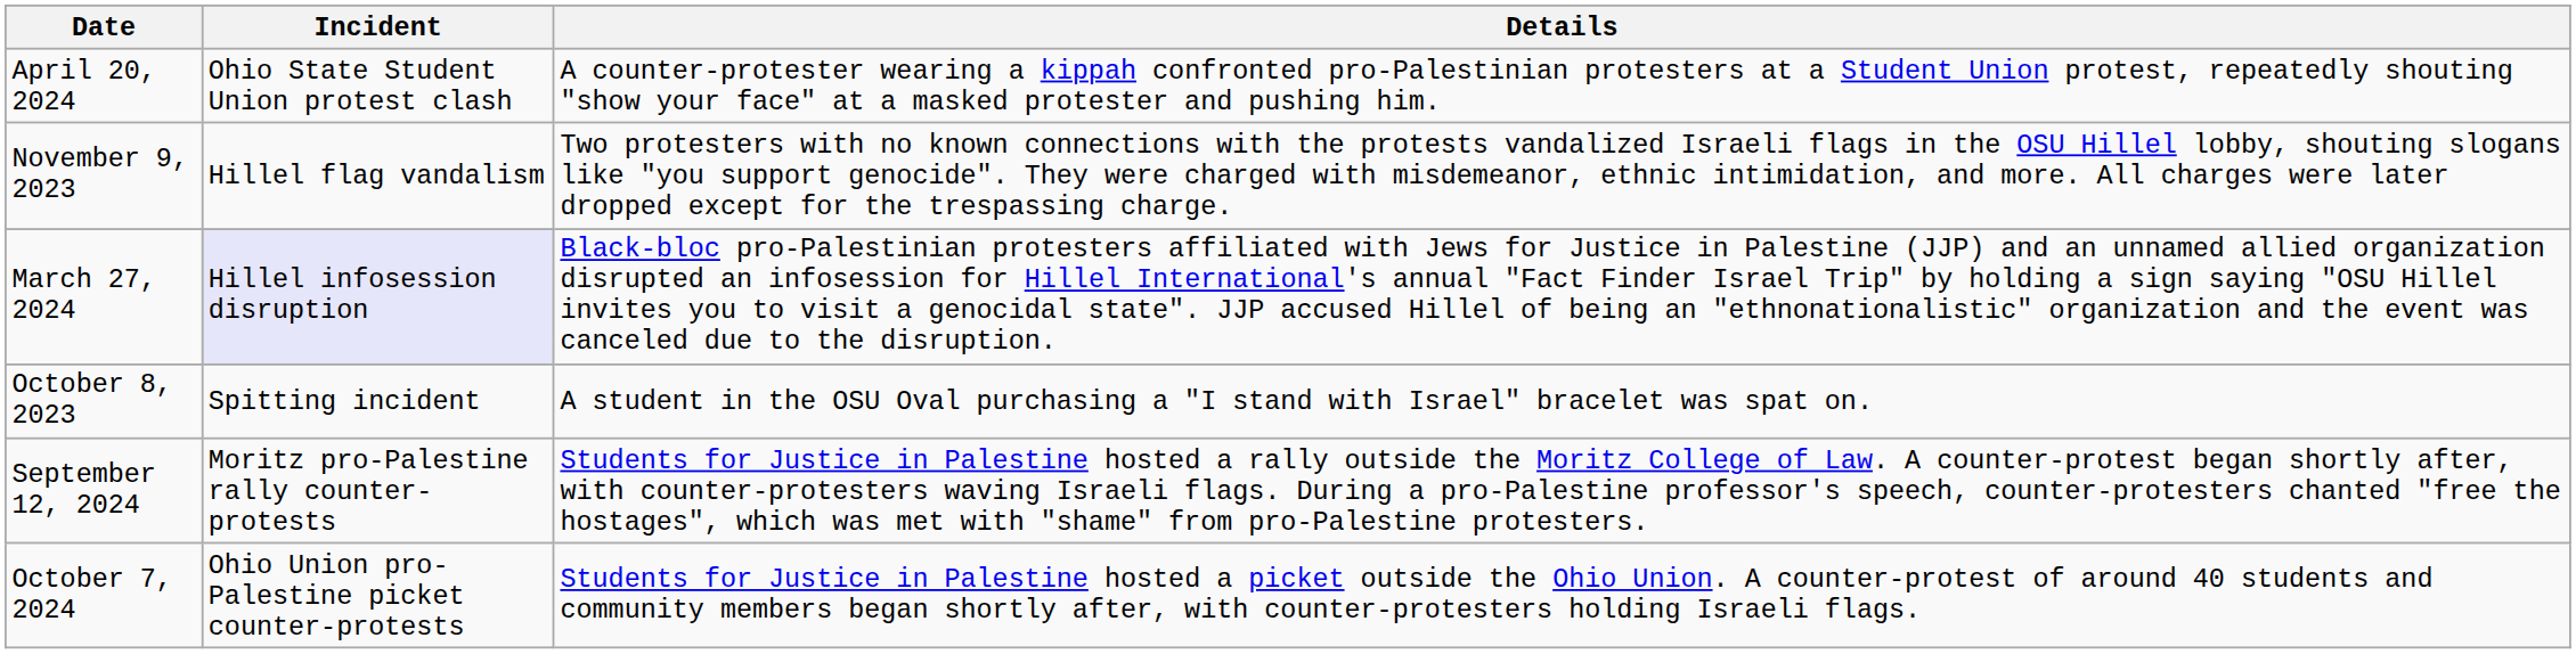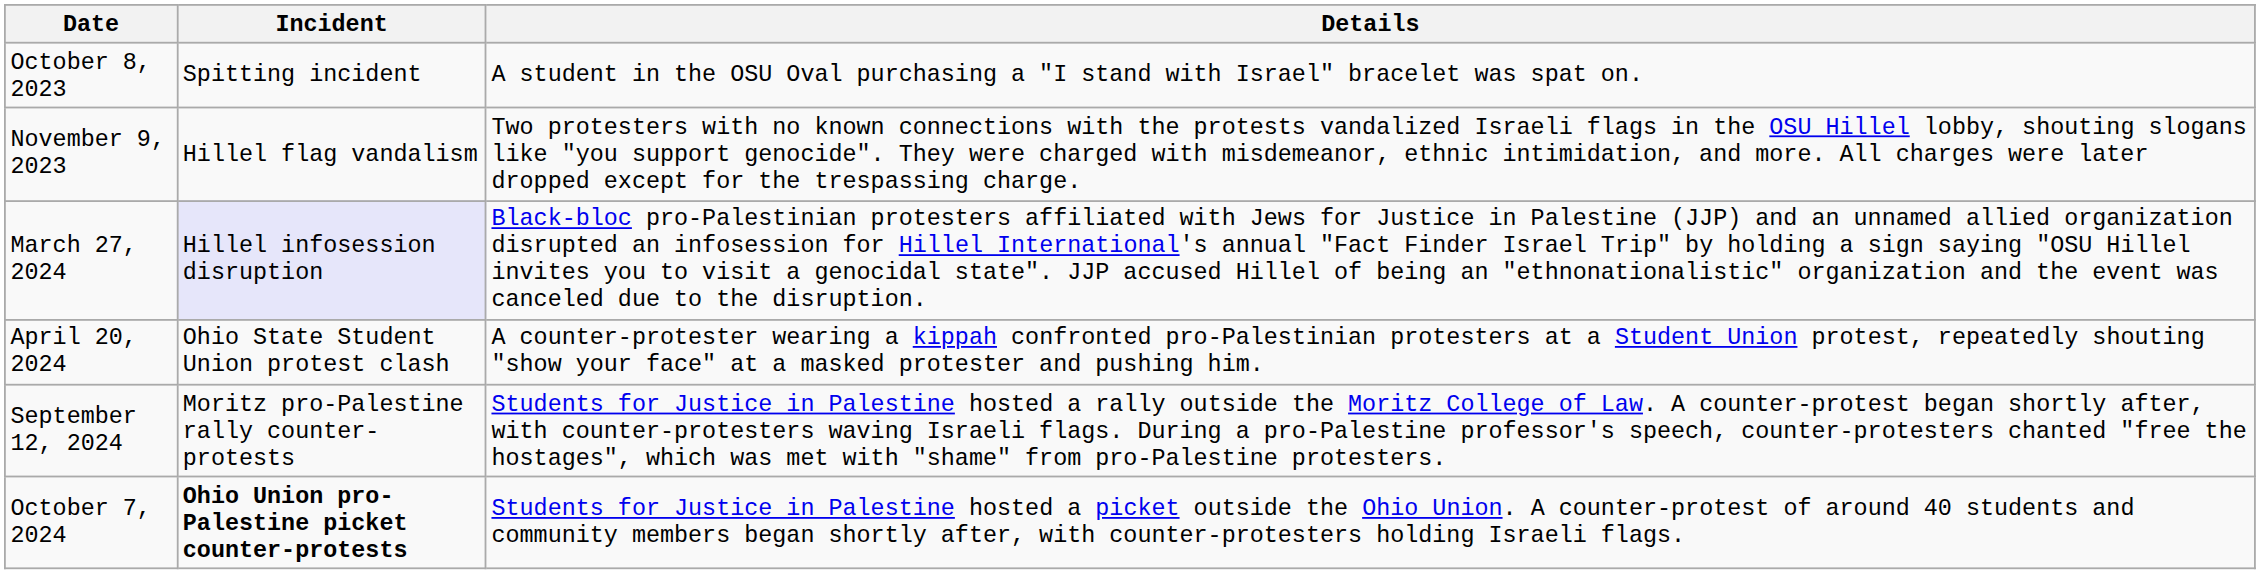 <table class="wikitable">
 <tr>
 <th>Date</th>
 <th>Incident</th>
 <th>Details</th>
 </tr>
 <tr>
-<td>April 20, 2024</td>
-<td>Ohio State Student Union protest clash</td>
-<td>A counter-protester wearing a <a href='#'>kippah</a> confronted pro-Palestinian protesters at a <a href='#'>Student Union</a> protest, repeatedly shouting "show your face" at a masked protester and pushing him.</td>
+<td>October 8, 2023</td>
+<td>Spitting incident</td>
+<td>A student in the OSU Oval purchasing a "I stand with Israel" bracelet was spat on.</td>
 </tr>
 <tr>
 <td>November 9, 2023</td>
 <td>Hillel flag vandalism</td>
 <td>Two protesters with no known connections with the protests vandalized Israeli flags in the <a href='#'>OSU Hillel</a> lobby, shouting slogans like "you support genocide". They were charged with misdemeanor, ethnic intimidation, and more. All charges were later dropped except for the trespassing charge.</td>
 </tr>
 <tr>
 <td>March 27, 2024</td>
 <td style="background: lavender;">Hillel infosession disruption</td>
 <td><a href='#'>Black-bloc</a> pro-Palestinian protesters affiliated with Jews for Justice in Palestine (JJP) and an unnamed allied organization disrupted an infosession for <a href='#'>Hillel International</a>'s annual "Fact Finder Israel Trip" by holding a sign saying "OSU Hillel invites you to visit a genocidal state". JJP accused Hillel of being an "ethnonationalistic" organization and the event was canceled due to the disruption.</td>
 </tr>
 <tr>
-<td>October 8, 2023</td>
-<td>Spitting incident</td>
-<td>A student in the OSU Oval purchasing a "I stand with Israel" bracelet was spat on.</td>
+<td>April 20, 2024</td>
+<td>Ohio State Student Union protest clash</td>
+<td>A counter-protester wearing a <a href='#'>kippah</a> confronted pro-Palestinian protesters at a <a href='#'>Student Union</a> protest, repeatedly shouting "show your face" at a masked protester and pushing him.</td>
 </tr>
 <tr>
 <td>September 12, 2024</td>
 <td>Moritz pro-Palestine rally counter-protests</td>
 <td><a href='#'>Students for Justice in Palestine</a> hosted a rally outside the <a href='#'>Moritz College of Law</a>. A counter-protest began shortly after, with counter-protesters waving Israeli flags. During a pro-Palestine professor's speech, counter-protesters chanted "free the hostages", which was met with "shame" from pro-Palestine protesters.</td>
 </tr>
 <tr>
 <td>October 7, 2024</td>
-<td>Ohio Union pro-Palestine picket counter-protests</td>
+<td><strong>Ohio Union pro-Palestine picket counter-protests</strong></td>
 <td><a href='#'>Students for Justice in Palestine</a> hosted a <a href='#'>picket</a> outside the <a href='#'>Ohio Union</a>. A counter-protest of around 40 students and community members began shortly after, with counter-protesters holding Israeli flags.</td>
 </tr>
 </table>
